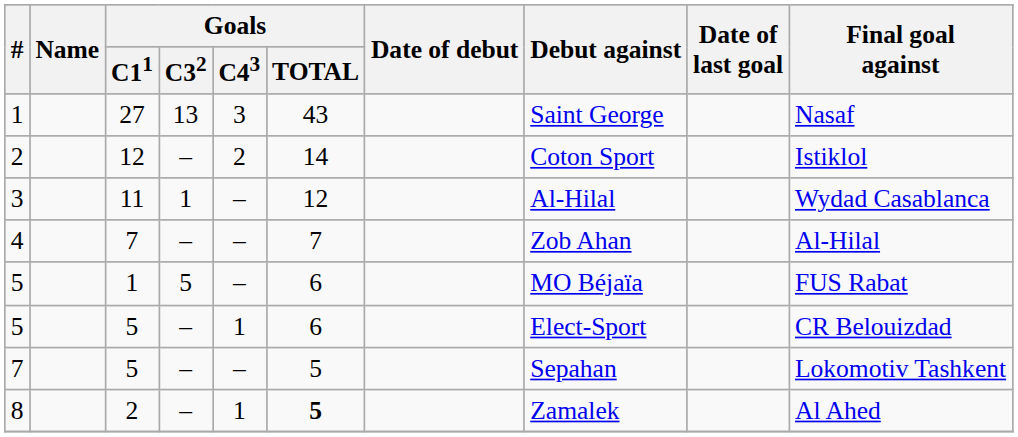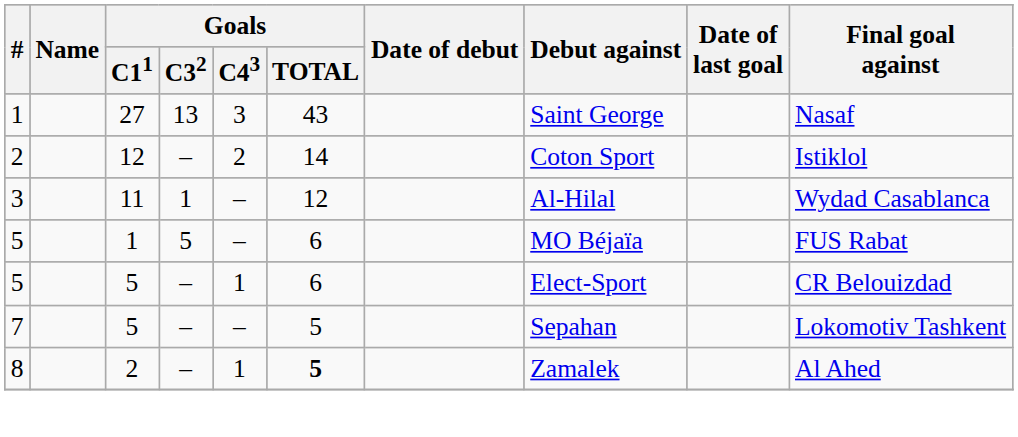 <table class="wikitable plainrowheaders sortable" style="text-align:center;font-size:95%">
 <tr>
 <th rowspan=2>#</th>
 <th rowspan=2>Name</th>
 <th colspan=4>Goals</th>
 <th rowspan=2>Date of debut</th>
 <th rowspan=2>Debut against</th>
 <th rowspan=2>Date of<br>last goal</th>
 <th rowspan=2>Final goal<br>against</th>
 </tr>
 <tr>
 <th>C1<sup>1</sup><br></th>
 <th>C3<sup>2</sup><br></th>
 <th>C4<sup>3</sup><br></th>
 <th>TOTAL</th>
 </tr>
 <tr>
 <td>1</td>
 <td scope="row" align="left"><strong></strong></td>
 <td>27</td>
 <td>13</td>
 <td>3</td>
 <td>43</td>
 <td></td>
 <td align="left"> <a href='#'>Saint George</a></td>
 <td></td>
 <td align="left"> <a href='#'>Nasaf</a></td>
 </tr>
 <tr>
 <td>2</td>
 <td scope="row" align="left"><strong></strong></td>
 <td>12</td>
 <td>–</td>
 <td>2</td>
 <td>14</td>
 <td></td>
 <td align="left"> <a href='#'>Coton Sport</a></td>
 <td></td>
 <td align="left"> <a href='#'>Istiklol</a></td>
 </tr>
 <tr>
 <td>3</td>
 <td scope="row" align="left"></td>
 <td>11</td>
 <td>1</td>
 <td>–</td>
 <td>12</td>
 <td></td>
 <td align="left"> <a href='#'>Al-Hilal</a></td>
 <td></td>
 <td align="left"> <a href='#'>Wydad Casablanca</a></td>
 </tr>
 <tr>
-<td>4</td>
-<td scope="row" align="left"></td>
-<td>7</td>
-<td>–</td>
-<td>–</td>
-<td>7</td>
-<td></td>
-<td align="left"> <a href='#'>Zob Ahan</a></td>
-<td></td>
-<td align="left"> <a href='#'>Al-Hilal</a></td>
-</tr>
-<tr>
 <td>5</td>
 <td scope="row" align="left"></td>
 <td>1</td>
 <td>5</td>
 <td>–</td>
 <td>6</td>
 <td></td>
 <td align="left"> <a href='#'>MO Béjaïa</a></td>
 <td></td>
 <td align="left"> <a href='#'>FUS Rabat</a></td>
 </tr>
 <tr>
 <td>5</td>
 <td scope="row" align="left"></td>
 <td>5</td>
 <td>–</td>
 <td>1</td>
 <td>6</td>
 <td></td>
 <td align="left"> <a href='#'>Elect-Sport</a></td>
 <td></td>
 <td align="left"> <a href='#'>CR Belouizdad</a></td>
 </tr>
 <tr>
 <td>7</td>
 <td scope="row" align="left"></td>
 <td>5</td>
 <td>–</td>
 <td>–</td>
 <td>5</td>
 <td></td>
 <td align="left"> <a href='#'>Sepahan</a></td>
 <td></td>
 <td align="left"> <a href='#'>Lokomotiv Tashkent</a></td>
 </tr>
 <tr>
 <td>8</td>
 <td scope="row" align="left"><strong></strong></td>
 <td>2</td>
 <td>–</td>
 <td>1</td>
 <td><strong>5</strong></td>
 <td></td>
 <td align="left"> <a href='#'>Zamalek</a></td>
 <td></td>
 <td align="left"> <a href='#'>Al Ahed</a></td>
 </tr>
 <tr>
 </tr>
 </table>
